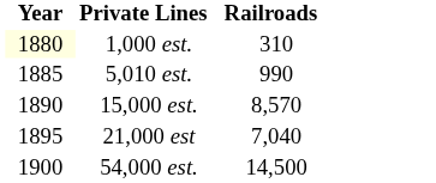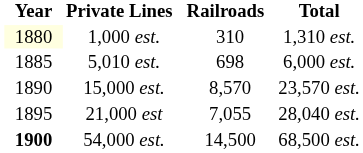 <table class="toccolours">
 <tr>
 <td align=center>  <strong>Year  </strong></td>
 <td align=center><strong>Private Lines  </strong></td>
 <td align=center><strong>Railroads  </strong></td>
+<td align=center><strong>Total</strong></td>
 </tr>
 <tr>
 <td style="background: lightyellow;">  1880</td>
 <td align=center>1,000 <em>est.</em></td>
 <td align=center>310</td>
+<td align=center>1,310 <em>est.</em></td>
 </tr>
 <tr>
 <td>  1885</td>
 <td align=center>5,010 <em>est.</em></td>
-<td align=center>990</td>
+<td align=center>698</td>
+<td align=center>6,000 <em>est.</em></td>
 </tr>
 <tr>
 <td>  1890</td>
 <td align=center>15,000 <em>est.</em></td>
 <td align=center>8,570</td>
+<td align=center>23,570 <em>est.</em></td>
 </tr>
 <tr>
 <td>  1895</td>
 <td align=center>21,000 <em>est</em></td>
-<td align=center>7,040</td>
+<td align=center>7,055</td>
+<td align=center>28,040 <em>est.</em></td>
 </tr>
 <tr>
-<td>  1900</td>
+<td><strong>  1900</strong></td>
 <td align=center>54,000 <em>est.</em></td>
 <td align=center>14,500</td>
+<td align=center>68,500 <em>est.</em></td>
 </tr>
 </table>
